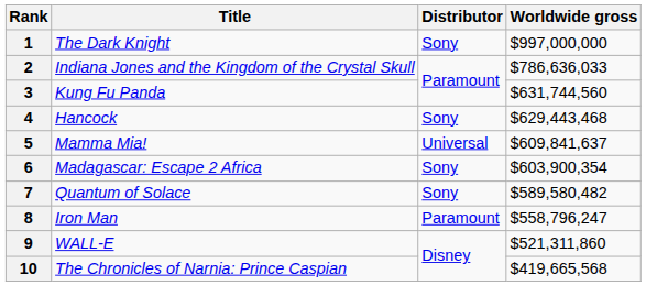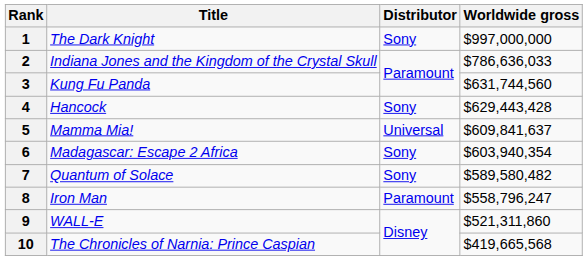 <table class="wikitable sortable" style="margin:auto; margin:auto;">
 <tr>
 <th>Rank</th>
 <th>Title</th>
 <th>Distributor</th>
 <th>Worldwide gross</th>
 </tr>
 <tr>
 <th style="text-align:center;">1</th>
 <td><em><a href='#'>The Dark Knight</a></em></td>
 <td><a href='#'>Sony</a></td>
 <td>$997,000,000</td>
 </tr>
 <tr>
 <th style="text-align:center;">2</th>
 <td><em><a href='#'>Indiana Jones and the Kingdom of the Crystal Skull</a></em></td>
 <td rowspan="2"><a href='#'>Paramount</a></td>
 <td>$786,636,033</td>
 </tr>
 <tr>
 <th style="text-align:center;">3</th>
 <td><em><a href='#'>Kung Fu Panda</a></em></td>
 <td>$631,744,560</td>
 </tr>
 <tr>
 <th style="text-align:center;">4</th>
 <td><em><a href='#'>Hancock</a></em></td>
 <td><a href='#'>Sony</a></td>
-<td>$629,443,468</td>
+<td>$629,443,428</td>
 </tr>
 <tr>
 <th style="text-align:center;">5</th>
 <td><em><a href='#'>Mamma Mia!</a></em></td>
 <td><a href='#'>Universal</a></td>
 <td>$609,841,637</td>
 </tr>
 <tr>
 <th style="text-align:center;">6</th>
 <td><em><a href='#'>Madagascar: Escape 2 Africa</a></em></td>
 <td><a href='#'>Sony</a></td>
-<td>$603,900,354</td>
+<td>$603,940,354</td>
 </tr>
 <tr>
 <th style="text-align:center;">7</th>
 <td><em><a href='#'>Quantum of Solace</a></em></td>
 <td><a href='#'>Sony</a></td>
 <td>$589,580,482</td>
 </tr>
 <tr>
 <th style="text-align:center;">8</th>
 <td><em><a href='#'>Iron Man</a></em></td>
 <td><a href='#'>Paramount</a></td>
 <td>$558,796,247</td>
 </tr>
 <tr>
 <th style="text-align:center;">9</th>
 <td><em><a href='#'>WALL-E</a></em></td>
 <td rowspan="2"><a href='#'>Disney</a></td>
 <td>$521,311,860</td>
 </tr>
 <tr>
 <th style="text-align:center;">10</th>
 <td><em><a href='#'>The Chronicles of Narnia: Prince Caspian</a></em></td>
 <td>$419,665,568</td>
 </tr>
 </table>
